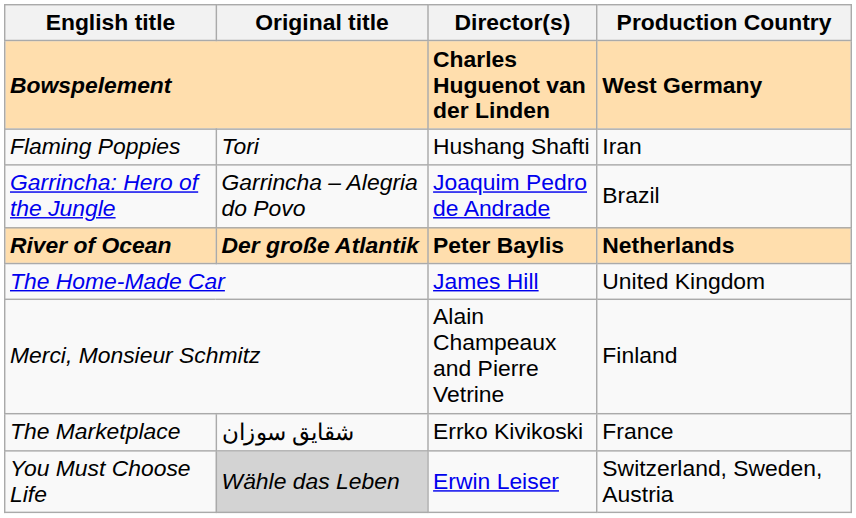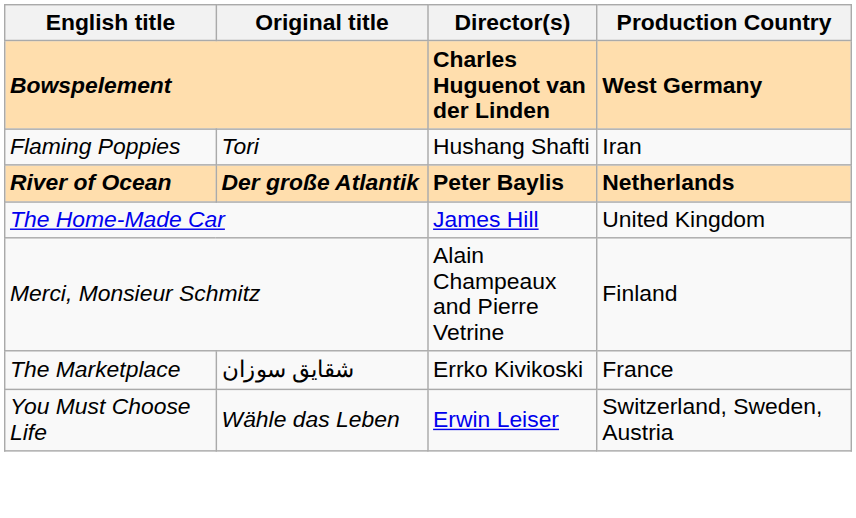 <table class="wikitable" width="95%" cellpadding="5">
 <tr>
 <th width="25%">English title</th>
 <th width="25%">Original title</th>
 <th width="20%">Director(s)</th>
 <th width="30%">Production Country</th>
 </tr>
 <tr style="background:#FFDEAD;">
 <td colspan="2"><strong><em>Bowspelement</em></strong></td>
 <td><strong>Charles Huguenot van der Linden</strong></td>
 <td><strong>West Germany</strong></td>
 </tr>
 <tr>
 <td><em>Flaming Poppies</em></td>
 <td><em>Tori</em></td>
 <td>Hushang Shafti</td>
 <td>Iran</td>
-</tr>
-<tr>
-<td><em><a href='#'>Garrincha: Hero of the Jungle</a></em></td>
-<td><em>Garrincha – Alegria do Povo</em></td>
-<td><a href='#'>Joaquim Pedro de Andrade</a></td>
-<td>Brazil</td>
 </tr>
 <tr style="background:#FFDEAD;">
 <td><strong><em>River of Ocean</em></strong></td>
 <td><strong><em>Der große Atlantik</em></strong></td>
 <td><strong>Peter Baylis</strong></td>
 <td><strong>Netherlands</strong></td>
 </tr>
 <tr>
 <td colspan="2"><em><a href='#'>The Home-Made Car</a></em></td>
 <td><a href='#'>James Hill</a></td>
 <td>United Kingdom</td>
 </tr>
 <tr>
 <td colspan="2"><em>Merci, Monsieur Schmitz</em></td>
 <td>Alain Champeaux and Pierre Vetrine</td>
 <td>Finland</td>
 </tr>
 <tr>
 <td><em>The Marketplace</em></td>
 <td>شقایق سوزان</td>
 <td>Errko Kivikoski</td>
 <td>France</td>
 </tr>
 <tr>
 <td><em>You Must Choose Life</em></td>
-<td style="background: lightgrey;"><em>Wähle das Leben</em></td>
+<td><em>Wähle das Leben</em></td>
 <td><a href='#'>Erwin Leiser</a></td>
 <td>Switzerland, Sweden, Austria</td>
 </tr>
 </table>
